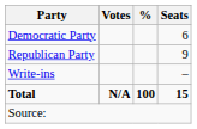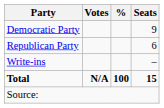 <table class=wikitable style=text-align:right>
 <tr>
 <th>Party</th>
 <th>Votes</th>
 <th>%</th>
 <th>Seats</th>
 </tr>
 <tr>
 <td align=left><a href='#'>Democratic Party</a></td>
 <td></td>
 <td></td>
-<td>6</td>
+<td>9</td>
 </tr>
 <tr>
 <td align=left><a href='#'>Republican Party</a></td>
 <td></td>
 <td></td>
-<td>9</td>
+<td>6</td>
 </tr>
 <tr>
 <td align=left><a href='#'>Write-ins</a></td>
 <td></td>
 <td></td>
 <td>–</td>
 </tr>
 <tr>
 <td align=left><strong>Total</strong></td>
 <td><strong>N/A</strong></td>
 <td><strong>100</strong></td>
 <td><strong>15</strong></td>
 </tr>
 <tr>
 <td colspan=4 align=left>Source: </td>
 </tr>
 </table>
